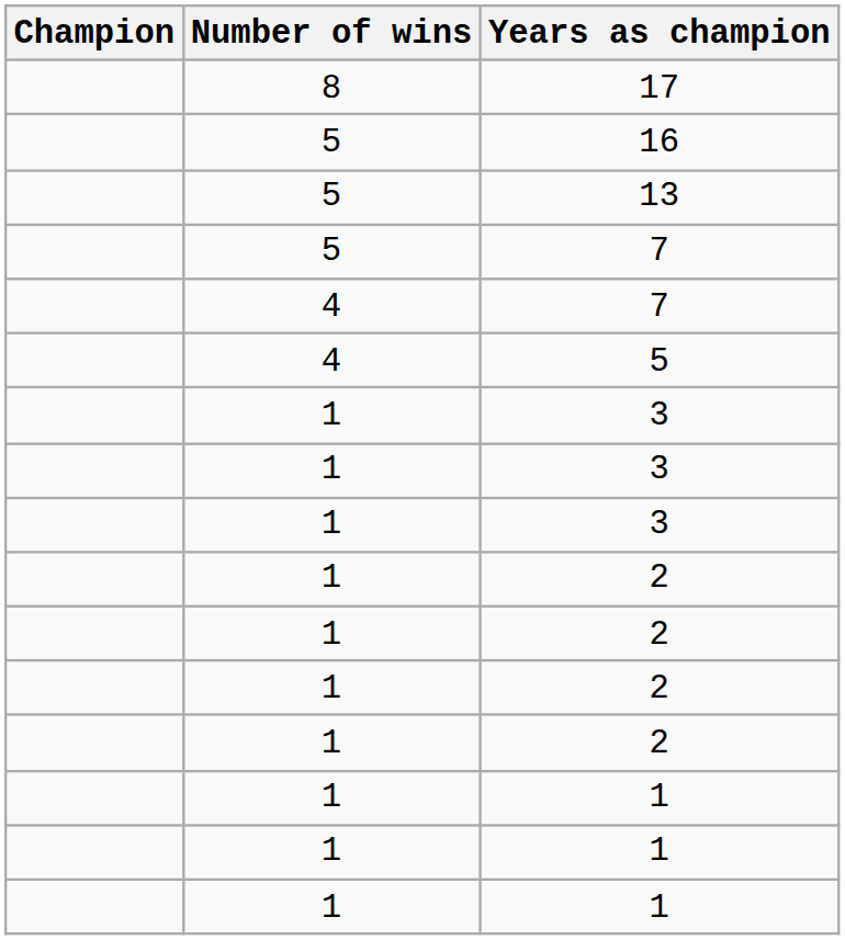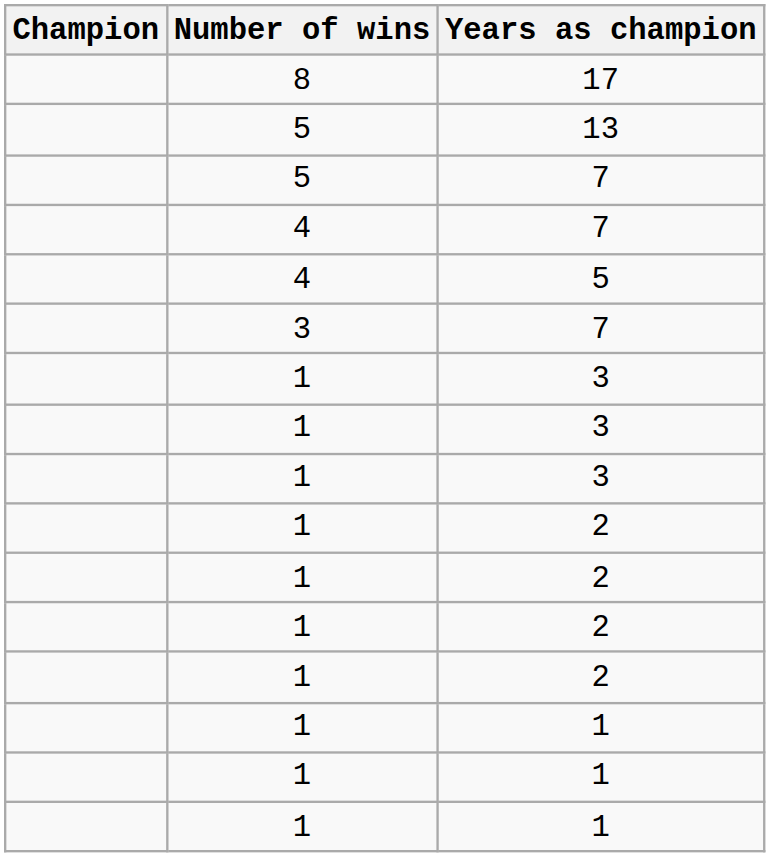 <table class="sortable wikitable" style="text-align:center;">
 <tr>
 <th>Champion</th>
 <th>Number of wins</th>
 <th>Years as champion</th>
 </tr>
 <tr>
 <td align=left></td>
 <td>8</td>
 <td>17</td>
-</tr>
-<tr>
-<td align=left></td>
-<td>5</td>
-<td>16</td>
 </tr>
 <tr>
 <td align=left></td>
 <td>5</td>
 <td>13</td>
 </tr>
 <tr>
 <td align=left></td>
 <td>5</td>
 <td>7</td>
 </tr>
 <tr>
 <td align=left></td>
 <td>4</td>
 <td>7</td>
 </tr>
 <tr>
 <td align=left></td>
 <td>4</td>
 <td>5</td>
+</tr>
+<tr>
+<td align=left></td>
+<td>3</td>
+<td>7</td>
 </tr>
 <tr>
 <td align=left></td>
 <td>1</td>
 <td>3</td>
 </tr>
 <tr>
 <td align=left></td>
 <td>1</td>
 <td>3</td>
 </tr>
 <tr>
 <td align=left></td>
 <td>1</td>
 <td>3</td>
 </tr>
 <tr>
 <td align=left></td>
 <td>1</td>
 <td>2</td>
 </tr>
 <tr>
 <td align=left></td>
 <td>1</td>
 <td>2</td>
 </tr>
 <tr>
 <td align=left></td>
 <td>1</td>
 <td>2</td>
 </tr>
 <tr>
 <td align=left></td>
 <td>1</td>
 <td>2</td>
 </tr>
 <tr>
 <td align=left></td>
 <td>1</td>
 <td>1</td>
 </tr>
 <tr>
 <td align=left></td>
 <td>1</td>
 <td>1</td>
 </tr>
 <tr>
 <td align=left></td>
 <td>1</td>
 <td>1</td>
 </tr>
 </table>
